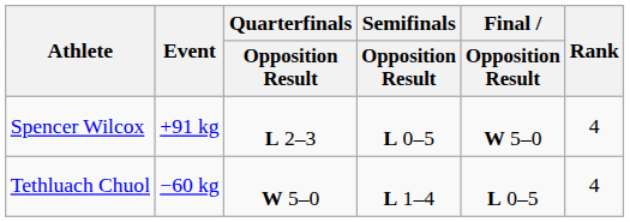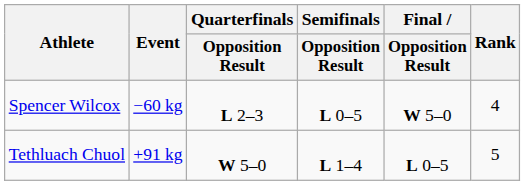 <table class="wikitable" style="font-size:90%;">
 <tr>
 <th rowspan=2>Athlete</th>
 <th rowspan=2>Event</th>
 <th>Quarterfinals</th>
 <th>Semifinals</th>
 <th>Final / </th>
 <th rowspan=2>Rank</th>
 </tr>
 <tr style="font-size:95%">
 <th>Opposition<br>Result</th>
 <th>Opposition<br>Result</th>
 <th>Opposition<br>Result</th>
 </tr>
 <tr align=center>
 <td align=left><a href='#'>Spencer Wilcox</a></td>
-<td align=left><a href='#'>+91 kg</a></td>
+<td align=left><a href='#'>−60 kg</a></td>
 <td><br><strong>L</strong> 2–3</td>
 <td><br><strong>L</strong> 0–5</td>
 <td><br><strong>W</strong> 5–0</td>
 <td>4</td>
 </tr>
 <tr align=center>
 <td align=left><a href='#'>Tethluach Chuol</a></td>
-<td align=left><a href='#'>−60 kg</a></td>
+<td align=left><a href='#'>+91 kg</a></td>
 <td><br><strong>W</strong> 5–0</td>
 <td><br><strong>L</strong> 1–4</td>
 <td><br><strong>L</strong> 0–5</td>
-<td>4</td>
+<td>5</td>
 </tr>
 </table>
